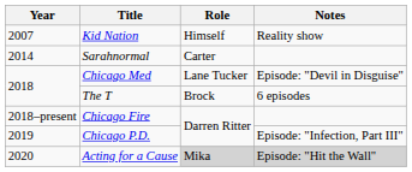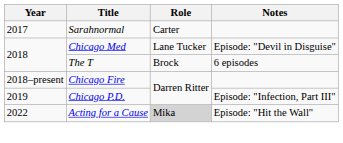 <table class="wikitable sortable">
 <tr>
 <th>Year</th>
 <th>Title</th>
 <th>Role</th>
 <th>Notes</th>
 </tr>
 <tr>
-<td>2007</td>
-<td><em><a href='#'>Kid Nation</a></em></td>
-<td>Himself</td>
-<td>Reality show</td>
-</tr>
-<tr>
-<td>2014</td>
+<td>2017</td>
 <td><em>Sarahnormal</em></td>
 <td>Carter</td>
 <td></td>
 </tr>
 <tr>
 <td rowspan=2>2018</td>
 <td><em><a href='#'>Chicago Med</a></em></td>
 <td>Lane Tucker</td>
 <td>Episode: "Devil in Disguise"</td>
 </tr>
 <tr>
 <td><em>The T</em></td>
 <td>Brock</td>
 <td>6 episodes</td>
 </tr>
 <tr>
 <td>2018–present</td>
 <td><em><a href='#'>Chicago Fire</a></em></td>
 <td rowspan=2>Darren Ritter</td>
 <td></td>
 </tr>
 <tr>
 <td>2019</td>
 <td><em><a href='#'>Chicago P.D.</a></em></td>
 <td>Episode: "Infection, Part III"</td>
 </tr>
 <tr>
-<td>2020</td>
+<td>2022</td>
 <td><em><a href='#'>Acting for a Cause</a></em></td>
 <td style="background: lightgrey;">Mika</td>
-<td style="background: lightgrey;">Episode: "Hit the Wall"</td>
+<td>Episode: "Hit the Wall"</td>
 </tr>
 </table>
